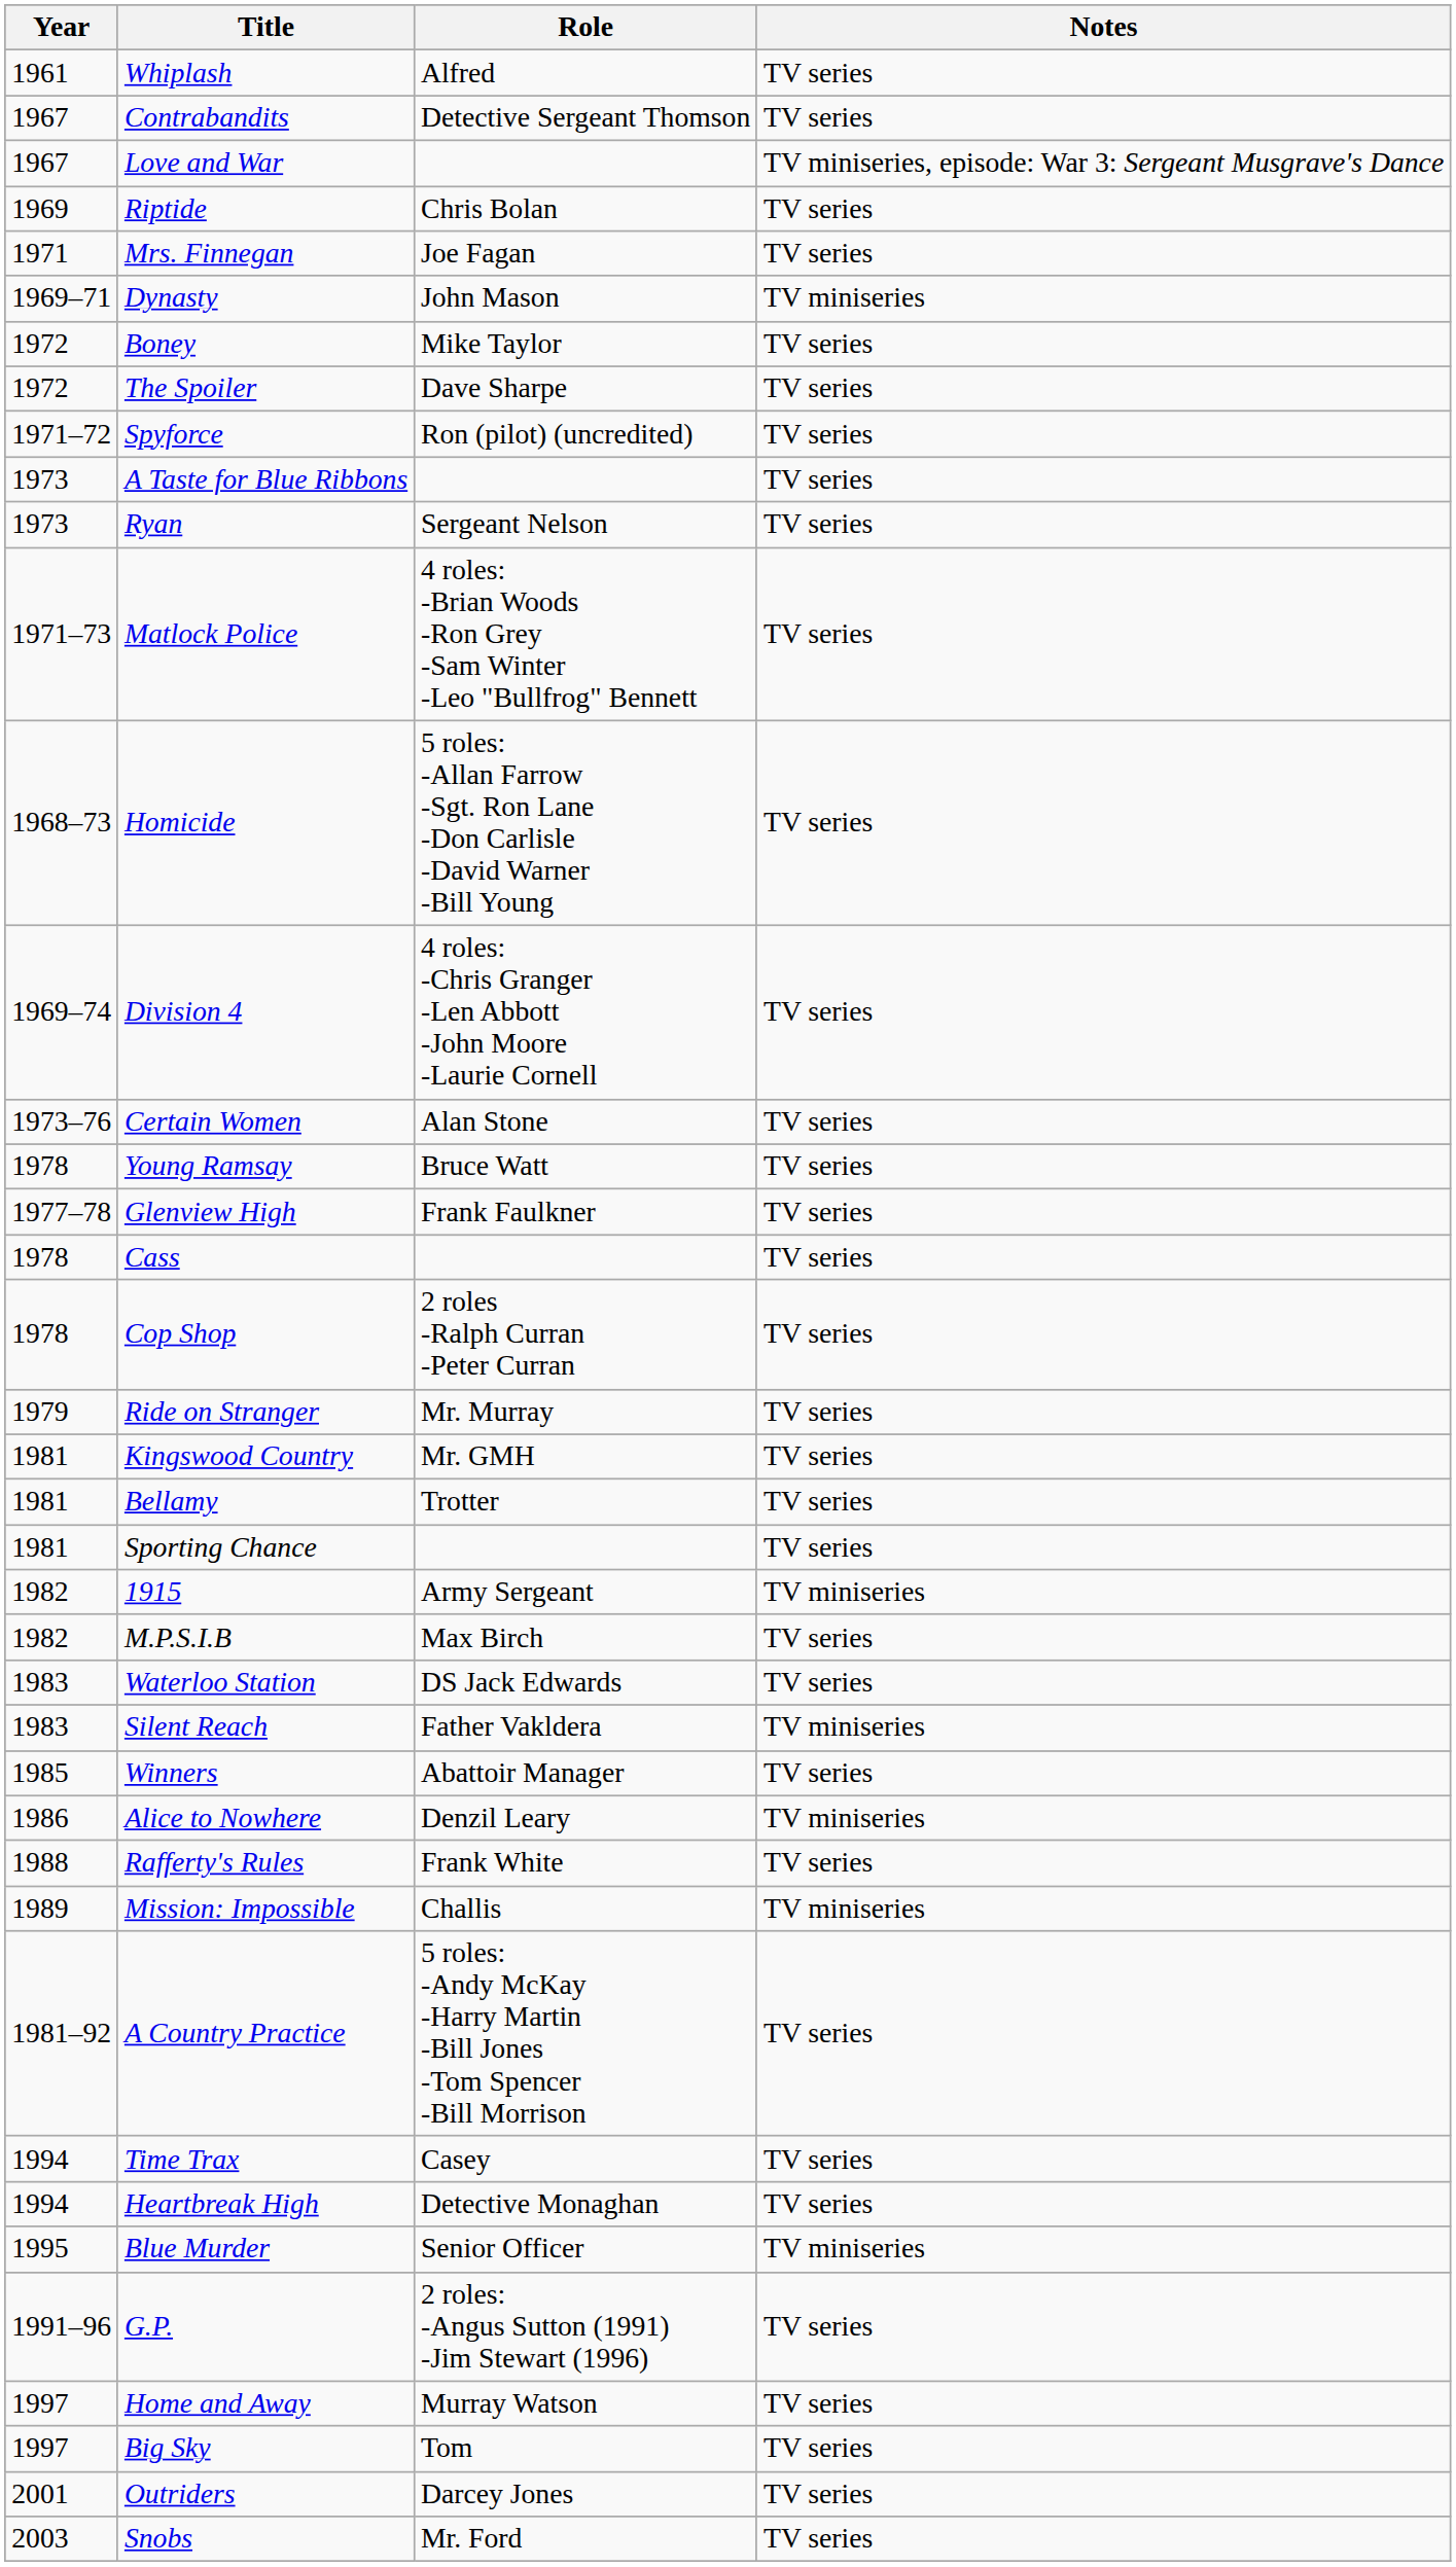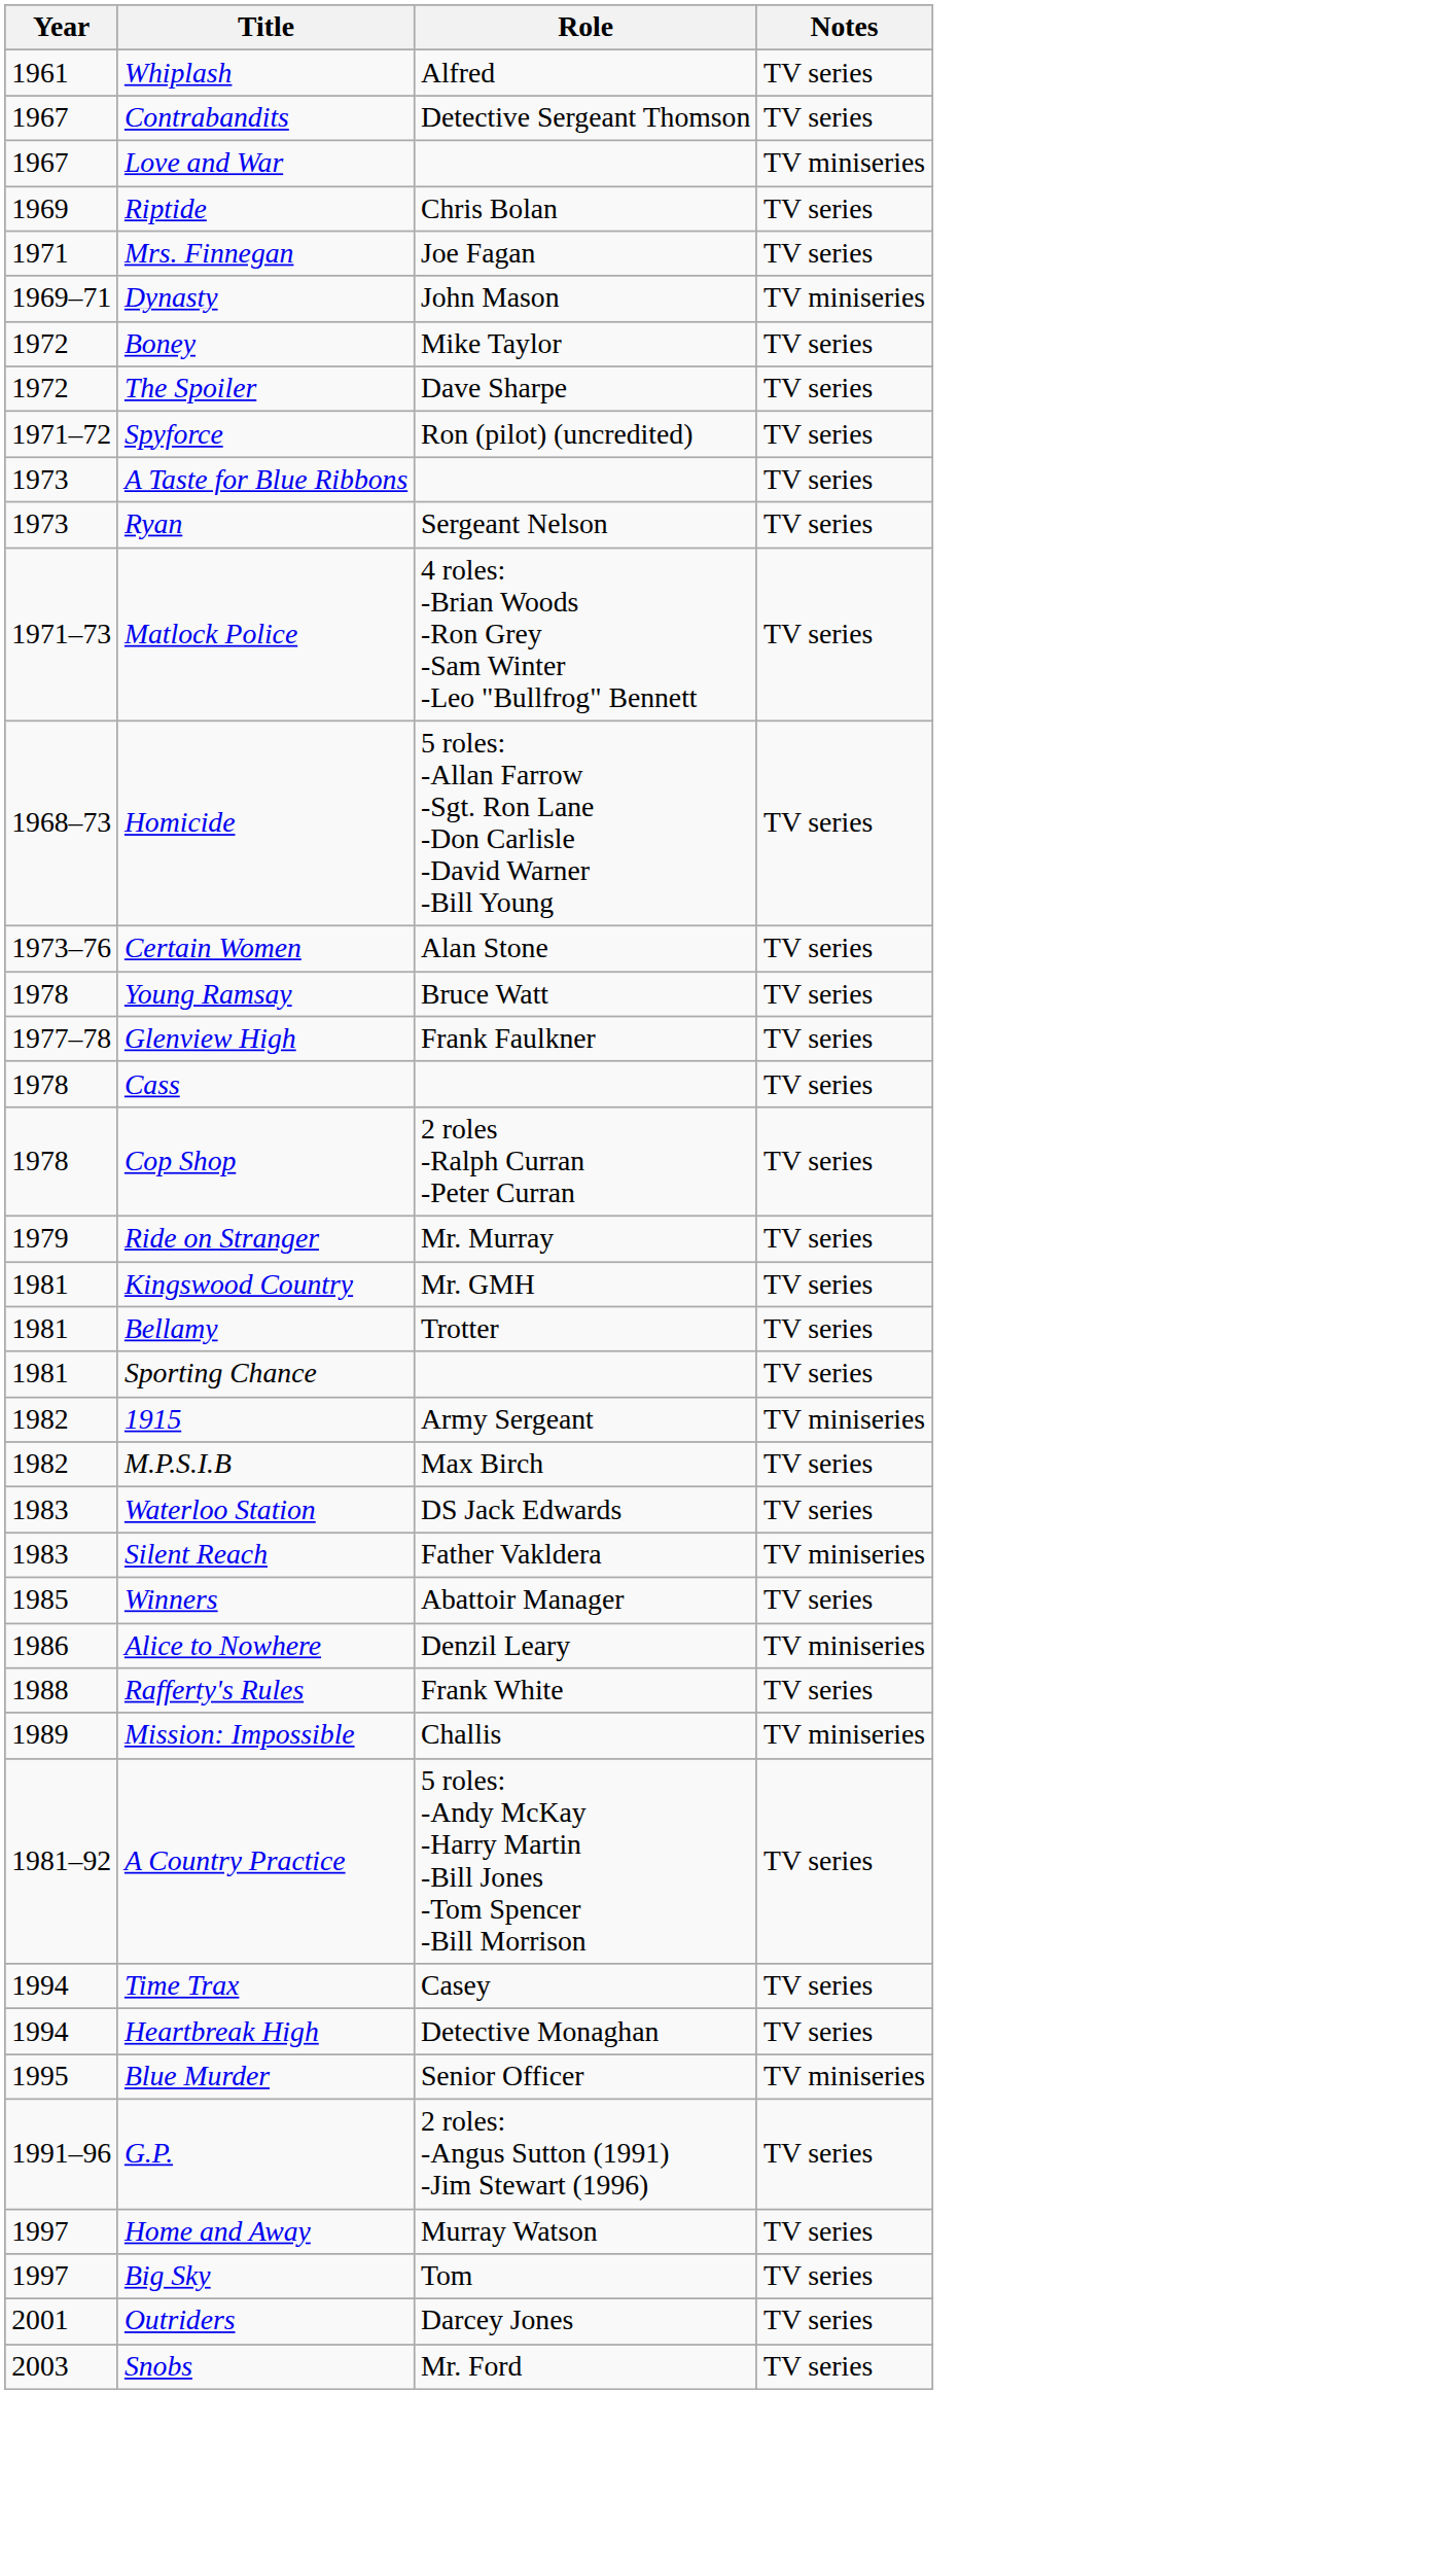 <table class="wikitable">
 <tr>
 <th><strong>Year</strong></th>
 <th><strong>Title</strong></th>
 <th><strong>Role</strong></th>
 <th><strong>Notes</strong></th>
 </tr>
 <tr>
 <td>1961</td>
 <td><em><a href='#'>Whiplash</a></em></td>
 <td>Alfred</td>
 <td>TV series</td>
 </tr>
 <tr>
 <td>1967</td>
 <td><em><a href='#'>Contrabandits</a></em></td>
 <td>Detective Sergeant Thomson</td>
 <td>TV series</td>
 </tr>
 <tr>
 <td>1967</td>
 <td><em><a href='#'>Love and War</a></em></td>
 <td></td>
-<td>TV miniseries, episode: War 3: <em>Sergeant Musgrave's Dance</em></td>
+<td>TV miniseries</td>
 </tr>
 <tr>
 <td>1969</td>
 <td><em><a href='#'>Riptide</a></em></td>
 <td>Chris Bolan</td>
 <td>TV series</td>
 </tr>
 <tr>
 <td>1971</td>
 <td><em><a href='#'>Mrs. Finnegan</a></em></td>
 <td>Joe Fagan</td>
 <td>TV series</td>
 </tr>
 <tr>
 <td>1969–71</td>
 <td><em><a href='#'>Dynasty</a></em></td>
 <td>John Mason</td>
 <td>TV miniseries</td>
 </tr>
 <tr>
 <td>1972</td>
 <td><em><a href='#'>Boney</a></em></td>
 <td>Mike Taylor</td>
 <td>TV series</td>
 </tr>
 <tr>
 <td>1972</td>
 <td><em><a href='#'>The Spoiler</a></em></td>
 <td>Dave Sharpe</td>
 <td>TV series</td>
 </tr>
 <tr>
 <td>1971–72</td>
 <td><em><a href='#'>Spyforce</a></em></td>
 <td>Ron (pilot) (uncredited)</td>
 <td>TV series</td>
 </tr>
 <tr>
 <td>1973</td>
 <td><em><a href='#'>A Taste for Blue Ribbons</a></em></td>
 <td></td>
 <td>TV series</td>
 </tr>
 <tr>
 <td>1973</td>
 <td><em><a href='#'>Ryan</a></em></td>
 <td>Sergeant Nelson</td>
 <td>TV series</td>
 </tr>
 <tr>
 <td>1971–73</td>
 <td><em><a href='#'>Matlock Police</a></em></td>
 <td>4 roles:<br>-Brian Woods<br>-Ron Grey<br>-Sam Winter<br>-Leo "Bullfrog" Bennett</td>
 <td>TV series</td>
 </tr>
 <tr>
 <td>1968–73</td>
 <td><em><a href='#'>Homicide</a></em></td>
 <td>5 roles:<br>-Allan Farrow<br>-Sgt. Ron Lane<br>-Don Carlisle<br>-David Warner<br>-Bill Young</td>
-<td>TV series</td>
-</tr>
-<tr>
-<td>1969–74</td>
-<td><em><a href='#'>Division 4</a></em></td>
-<td>4 roles:<br>-Chris Granger<br>-Len Abbott<br>-John Moore<br>-Laurie Cornell</td>
 <td>TV series</td>
 </tr>
 <tr>
 <td>1973–76</td>
 <td><em><a href='#'>Certain Women</a></em></td>
 <td>Alan Stone</td>
 <td>TV series</td>
 </tr>
 <tr>
 <td>1978</td>
 <td><em><a href='#'>Young Ramsay</a></em></td>
 <td>Bruce Watt</td>
 <td>TV series</td>
 </tr>
 <tr>
 <td>1977–78</td>
 <td><em><a href='#'>Glenview High</a></em></td>
 <td>Frank Faulkner</td>
 <td>TV series</td>
 </tr>
 <tr>
 <td>1978</td>
 <td><em><a href='#'>Cass</a></em></td>
 <td></td>
 <td>TV series</td>
 </tr>
 <tr>
 <td>1978</td>
 <td><em><a href='#'>Cop Shop</a></em></td>
 <td>2 roles<br>-Ralph Curran<br>-Peter Curran</td>
 <td>TV series</td>
 </tr>
 <tr>
 <td>1979</td>
 <td><em><a href='#'>Ride on Stranger</a></em></td>
 <td>Mr. Murray</td>
 <td>TV series</td>
 </tr>
 <tr>
 <td>1981</td>
 <td><em><a href='#'>Kingswood Country</a></em></td>
 <td>Mr. GMH</td>
 <td>TV series</td>
 </tr>
 <tr>
 <td>1981</td>
 <td><em><a href='#'>Bellamy</a></em></td>
 <td>Trotter</td>
 <td>TV series</td>
 </tr>
 <tr>
 <td>1981</td>
 <td><em>Sporting Chance</em></td>
 <td></td>
 <td>TV series</td>
 </tr>
 <tr>
 <td>1982</td>
 <td><em><a href='#'>1915</a></em></td>
 <td>Army Sergeant</td>
 <td>TV miniseries</td>
 </tr>
 <tr>
 <td>1982</td>
 <td><em>M.P.S.I.B</em></td>
 <td>Max Birch</td>
 <td>TV series</td>
 </tr>
 <tr>
 <td>1983</td>
 <td><em><a href='#'>Waterloo Station</a></em></td>
 <td>DS Jack Edwards</td>
 <td>TV series</td>
 </tr>
 <tr>
 <td>1983</td>
 <td><em><a href='#'>Silent Reach</a></em></td>
 <td>Father Vakldera</td>
 <td>TV miniseries</td>
 </tr>
 <tr>
 <td>1985</td>
 <td><em><a href='#'>Winners</a></em></td>
 <td>Abattoir Manager</td>
 <td>TV series</td>
 </tr>
 <tr>
 <td>1986</td>
 <td><em><a href='#'>Alice to Nowhere</a></em></td>
 <td>Denzil Leary</td>
 <td>TV miniseries</td>
 </tr>
 <tr>
 <td>1988</td>
 <td><em><a href='#'>Rafferty's Rules</a></em></td>
 <td>Frank White</td>
 <td>TV series</td>
 </tr>
 <tr>
 <td>1989</td>
 <td><em><a href='#'>Mission: Impossible</a></em></td>
 <td>Challis</td>
 <td>TV miniseries</td>
 </tr>
 <tr>
 <td>1981–92</td>
 <td><em><a href='#'>A Country Practice</a></em></td>
 <td>5 roles:<br>-Andy McKay<br>-Harry Martin<br>-Bill Jones<br>-Tom Spencer<br>-Bill Morrison</td>
 <td>TV series</td>
 </tr>
 <tr>
 <td>1994</td>
 <td><em><a href='#'>Time Trax</a></em></td>
 <td>Casey</td>
 <td>TV series</td>
 </tr>
 <tr>
 <td>1994</td>
 <td><em><a href='#'>Heartbreak High</a></em></td>
 <td>Detective Monaghan</td>
 <td>TV series</td>
 </tr>
 <tr>
 <td>1995</td>
 <td><em><a href='#'>Blue Murder</a></em></td>
 <td>Senior Officer</td>
 <td>TV miniseries</td>
 </tr>
 <tr>
 <td>1991–96</td>
 <td><em><a href='#'>G.P.</a></em></td>
 <td>2 roles:<br>-Angus Sutton (1991)<br>-Jim Stewart (1996)</td>
 <td>TV series</td>
 </tr>
 <tr>
 <td>1997</td>
 <td><em><a href='#'>Home and Away</a></em></td>
 <td>Murray Watson</td>
 <td>TV series</td>
 </tr>
 <tr>
 <td>1997</td>
 <td><em><a href='#'>Big Sky</a></em></td>
 <td>Tom</td>
 <td>TV series</td>
 </tr>
 <tr>
 <td>2001</td>
 <td><em><a href='#'>Outriders</a></em></td>
 <td>Darcey Jones</td>
 <td>TV series</td>
 </tr>
 <tr>
 <td>2003</td>
 <td><em><a href='#'>Snobs</a></em></td>
 <td>Mr. Ford</td>
 <td>TV series</td>
 </tr>
 </table>
